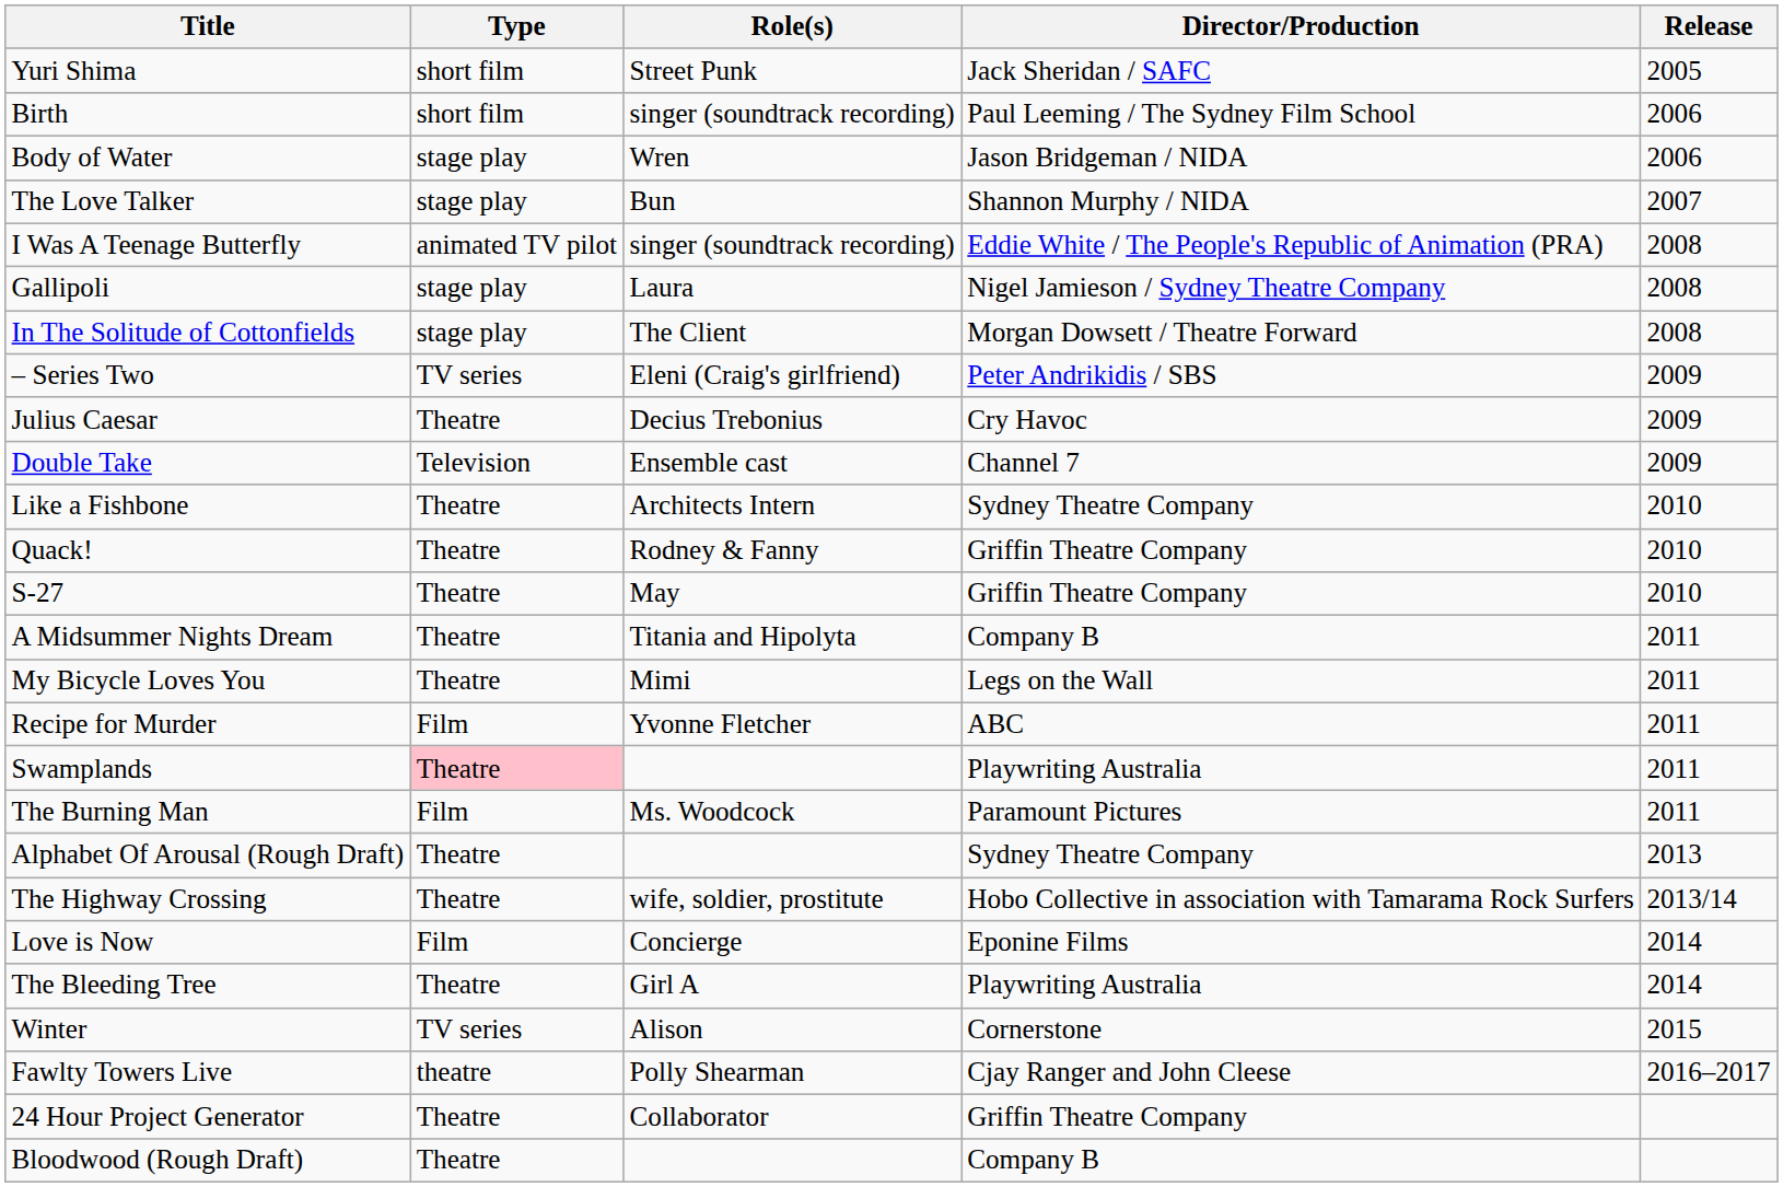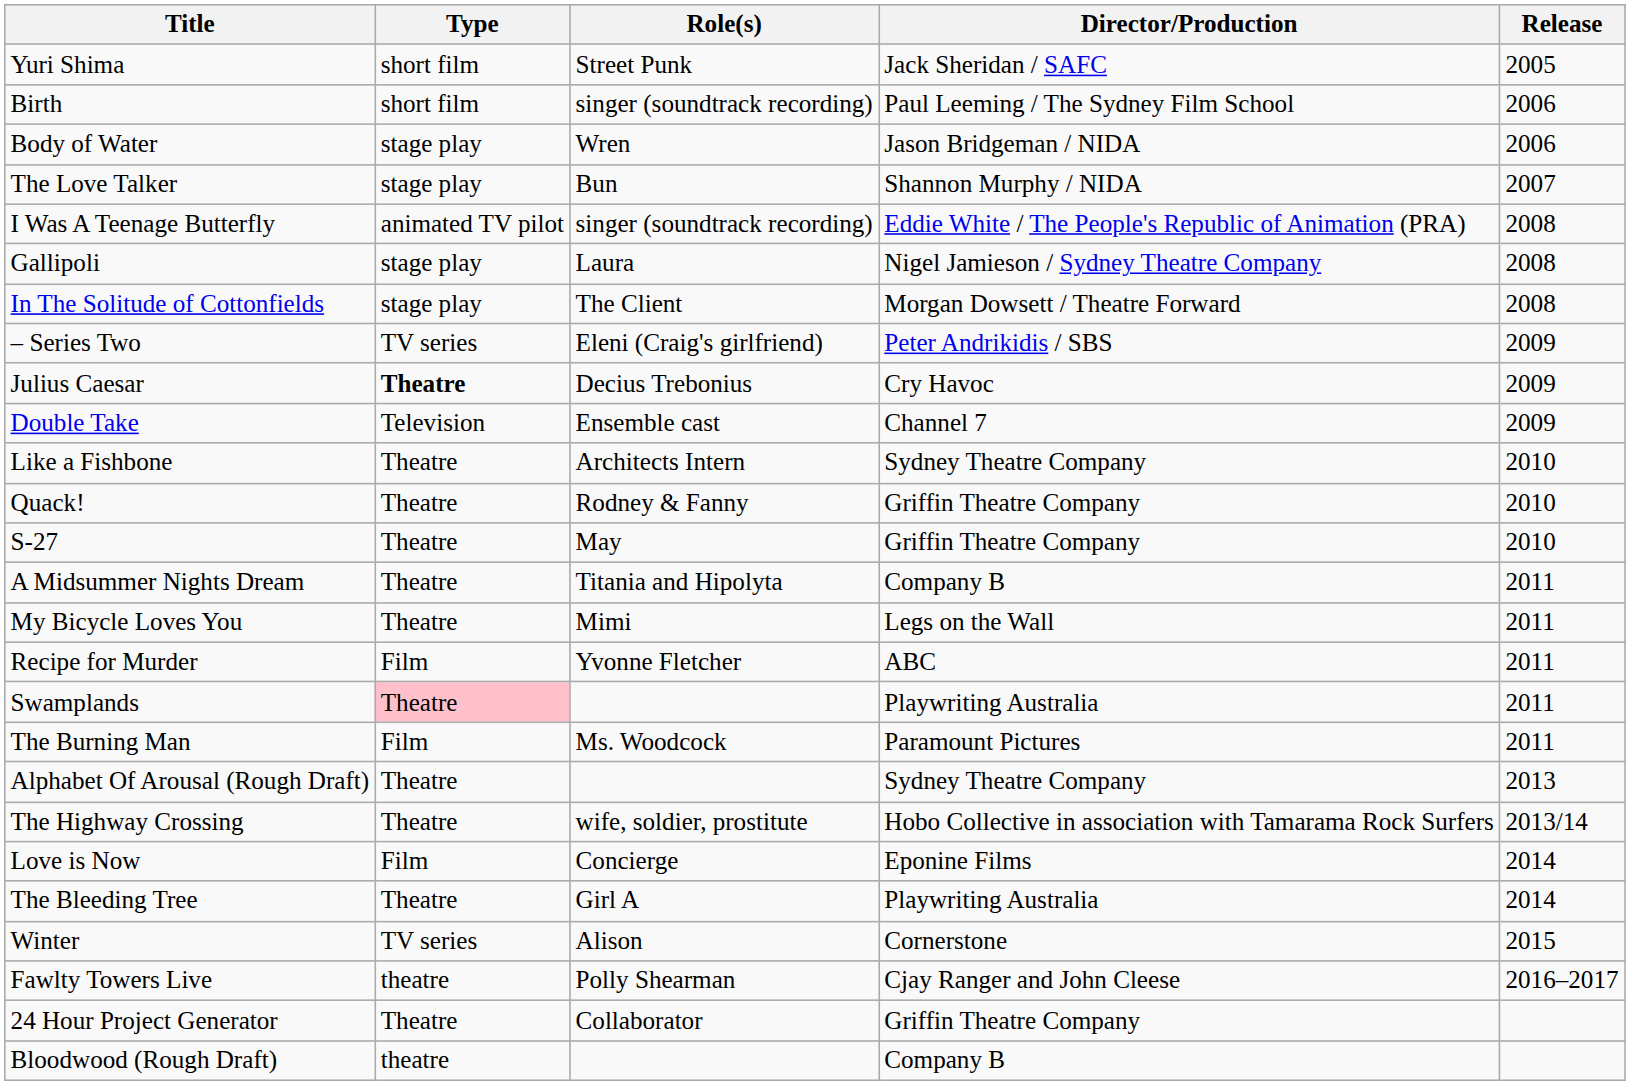 <table class="wikitable">
 <tr>
 <th>Title</th>
 <th>Type</th>
 <th>Role(s)</th>
 <th>Director/Production</th>
 <th>Release</th>
 </tr>
 <tr>
 <td>Yuri Shima</td>
 <td>short film</td>
 <td>Street Punk</td>
 <td>Jack Sheridan / <a href='#'>SAFC</a></td>
 <td>2005</td>
 </tr>
 <tr>
 <td>Birth</td>
 <td>short film</td>
 <td>singer (soundtrack recording)</td>
 <td>Paul Leeming / The Sydney Film School</td>
 <td>2006</td>
 </tr>
 <tr>
 <td>Body of Water</td>
 <td>stage play</td>
 <td>Wren</td>
 <td>Jason Bridgeman / NIDA</td>
 <td>2006</td>
 </tr>
 <tr>
 <td>The Love Talker</td>
 <td>stage play</td>
 <td>Bun</td>
 <td>Shannon Murphy / NIDA</td>
 <td>2007</td>
 </tr>
 <tr>
 <td>I Was A Teenage Butterfly</td>
 <td>animated TV pilot</td>
 <td>singer (soundtrack recording)</td>
 <td><a href='#'>Eddie White</a> / <a href='#'>The People's Republic of Animation</a> (PRA)</td>
 <td>2008</td>
 </tr>
 <tr>
 <td>Gallipoli</td>
 <td>stage play</td>
 <td>Laura</td>
 <td>Nigel Jamieson / <a href='#'>Sydney Theatre Company</a></td>
 <td>2008</td>
 </tr>
 <tr>
 <td><a href='#'>In The Solitude of Cottonfields</a></td>
 <td>stage play</td>
 <td>The Client</td>
 <td>Morgan Dowsett / Theatre Forward</td>
 <td>2008</td>
 </tr>
 <tr>
 <td> – Series Two</td>
 <td>TV series</td>
 <td>Eleni (Craig's girlfriend)</td>
 <td><a href='#'>Peter Andrikidis</a> / SBS</td>
 <td>2009</td>
 </tr>
 <tr>
 <td>Julius  Caesar</td>
-<td>Theatre</td>
+<td><strong>Theatre</strong></td>
 <td>Decius Trebonius</td>
 <td>Cry Havoc</td>
 <td>2009</td>
 </tr>
 <tr>
 <td><a href='#'>Double Take</a></td>
 <td>Television</td>
 <td>Ensemble cast</td>
 <td>Channel 7</td>
 <td>2009</td>
 </tr>
 <tr>
 <td>Like a  Fishbone</td>
 <td>Theatre</td>
 <td>Architects Intern</td>
 <td>Sydney Theatre Company</td>
 <td>2010</td>
 </tr>
 <tr>
 <td>Quack!</td>
 <td>Theatre</td>
 <td>Rodney & Fanny</td>
 <td>Griffin Theatre Company</td>
 <td>2010</td>
 </tr>
 <tr>
 <td>S-27</td>
 <td>Theatre</td>
 <td>May</td>
 <td>Griffin Theatre Company</td>
 <td>2010</td>
 </tr>
 <tr>
 <td>A Midsummer Nights Dream</td>
 <td>Theatre</td>
 <td>Titania and Hipolyta</td>
 <td>Company B</td>
 <td>2011</td>
 </tr>
 <tr>
 <td>My Bicycle Loves You</td>
 <td>Theatre</td>
 <td>Mimi</td>
 <td>Legs on the Wall</td>
 <td>2011</td>
 </tr>
 <tr>
 <td>Recipe for Murder</td>
 <td>Film</td>
 <td>Yvonne Fletcher</td>
 <td>ABC</td>
 <td>2011</td>
 </tr>
 <tr>
 <td>Swamplands</td>
 <td style="background: pink;">Theatre</td>
 <td></td>
 <td>Playwriting Australia</td>
 <td>2011</td>
 </tr>
 <tr>
 <td>The Burning Man</td>
 <td>Film</td>
 <td>Ms. Woodcock</td>
 <td>Paramount Pictures</td>
 <td>2011</td>
 </tr>
 <tr>
 <td>Alphabet Of Arousal (Rough  Draft)</td>
 <td>Theatre</td>
 <td></td>
 <td>Sydney Theatre Company</td>
 <td>2013</td>
 </tr>
 <tr>
 <td>The Highway Crossing</td>
 <td>Theatre</td>
 <td>wife, soldier, prostitute</td>
 <td>Hobo Collective in association with Tamarama Rock Surfers</td>
 <td>2013/14</td>
 </tr>
 <tr>
 <td>Love is Now</td>
 <td>Film</td>
 <td>Concierge</td>
 <td>Eponine Films</td>
 <td>2014</td>
 </tr>
 <tr>
 <td>The Bleeding Tree</td>
 <td>Theatre</td>
 <td>Girl A</td>
 <td>Playwriting Australia</td>
 <td>2014</td>
 </tr>
 <tr>
 <td>Winter</td>
 <td>TV series</td>
 <td>Alison</td>
 <td>Cornerstone</td>
 <td>2015</td>
 </tr>
 <tr>
 <td>Fawlty  Towers Live</td>
 <td>theatre</td>
 <td>Polly Shearman</td>
 <td>Cjay Ranger and John Cleese</td>
 <td>2016–2017</td>
 </tr>
 <tr>
 <td>24 Hour Project Generator</td>
 <td>Theatre</td>
 <td>Collaborator</td>
 <td>Griffin Theatre Company</td>
 <td></td>
 </tr>
 <tr>
 <td>Bloodwood (Rough Draft)</td>
-<td>Theatre</td>
+<td>theatre</td>
 <td></td>
 <td>Company B</td>
 <td></td>
 </tr>
 </table>
